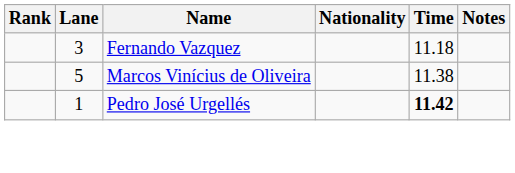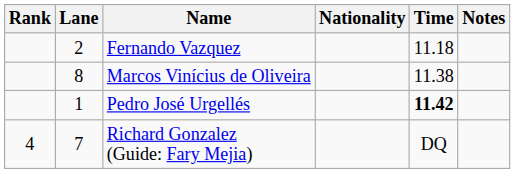 <table class="wikitable sortable" style="text-align:center">
 <tr>
 <th>Rank</th>
 <th>Lane</th>
 <th>Name</th>
 <th>Nationality</th>
 <th>Time</th>
 <th>Notes</th>
 </tr>
 <tr>
 <td></td>
-<td>3</td>
+<td>2</td>
 <td align=left><a href='#'>Fernando Vazquez</a></td>
 <td align=left></td>
 <td>11.18</td>
 <td></td>
 </tr>
 <tr>
 <td></td>
-<td>5</td>
+<td>8</td>
 <td align=left><a href='#'>Marcos Vinícius de Oliveira</a></td>
 <td align=left></td>
 <td>11.38</td>
 <td></td>
 </tr>
 <tr>
 <td></td>
 <td>1</td>
 <td align=left><a href='#'>Pedro José Urgellés</a></td>
 <td align=left></td>
 <td><strong>11.42</strong></td>
 <td></td>
 </tr>
+<tr>
+<td>4</td>
+<td>7</td>
+<td align=left><a href='#'>Richard Gonzalez</a><br>(Guide: <a href='#'>Fary Mejia</a>)</td>
+<td align=left></td>
+<td>DQ</td>
+<td></td>
+</tr>
 </table>
